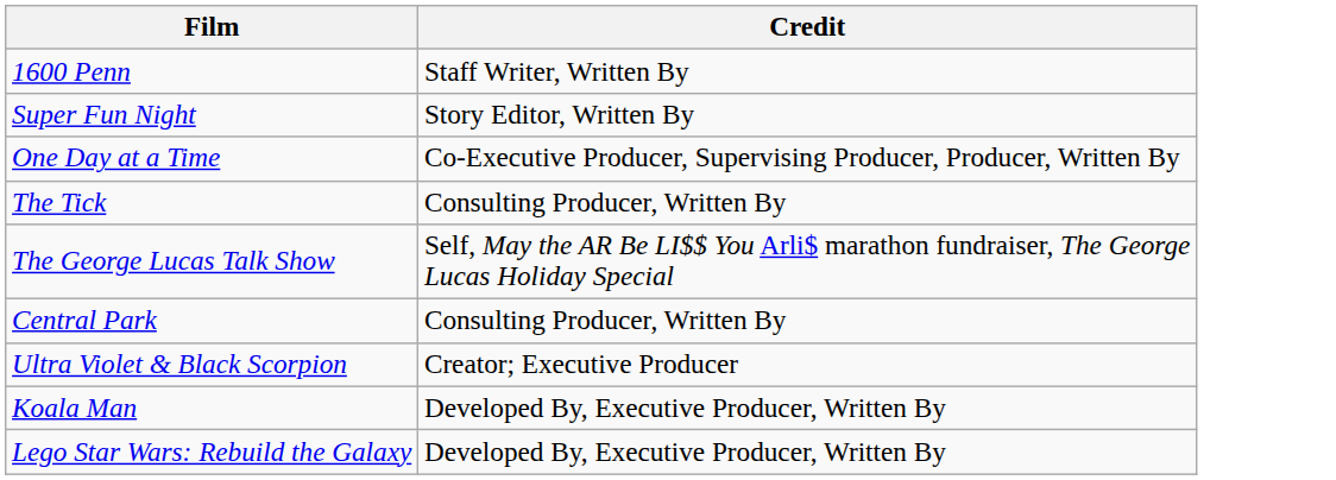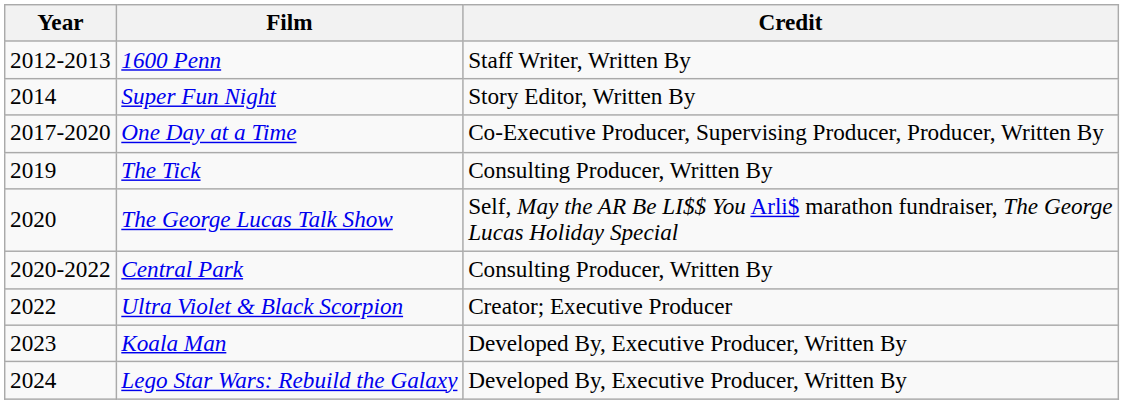 <table class="wikitable">
 <tr>
+<th>Year</th>
 <th>Film</th>
 <th>Credit</th>
 </tr>
 <tr>
+<td>2012-2013</td>
 <td><em><a href='#'>1600 Penn</a></em></td>
 <td>Staff Writer, Written By</td>
 </tr>
 <tr>
+<td>2014</td>
 <td><em><a href='#'>Super Fun Night</a></em></td>
 <td>Story Editor, Written By</td>
 </tr>
 <tr>
+<td>2017-2020</td>
 <td><em><a href='#'>One Day at a Time</a></em></td>
 <td>Co-Executive Producer, Supervising Producer, Producer, Written By</td>
 </tr>
 <tr>
+<td>2019</td>
 <td><em><a href='#'>The Tick</a></em></td>
 <td>Consulting Producer, Written By</td>
 </tr>
 <tr>
+<td>2020</td>
 <td><em><a href='#'>The George Lucas Talk Show</a></em></td>
 <td>Self, <em>May the AR Be LI$$ You</em> <a href='#'>Arli$</a> marathon fundraiser, <em>The George</em><br><em>Lucas Holiday Special</em></td>
 </tr>
 <tr>
+<td>2020-2022</td>
 <td><em><a href='#'>Central Park</a></em></td>
 <td>Consulting Producer, Written By</td>
 </tr>
 <tr>
+<td>2022</td>
 <td><em><a href='#'>Ultra Violet & Black Scorpion</a></em></td>
 <td>Creator; Executive Producer</td>
 </tr>
 <tr>
+<td>2023</td>
 <td><em><a href='#'>Koala Man</a></em></td>
 <td>Developed By, Executive Producer, Written By</td>
 </tr>
 <tr>
+<td>2024</td>
 <td><em><a href='#'>Lego Star Wars: Rebuild the Galaxy</a></em></td>
 <td>Developed By, Executive Producer, Written By</td>
 </tr>
 </table>
